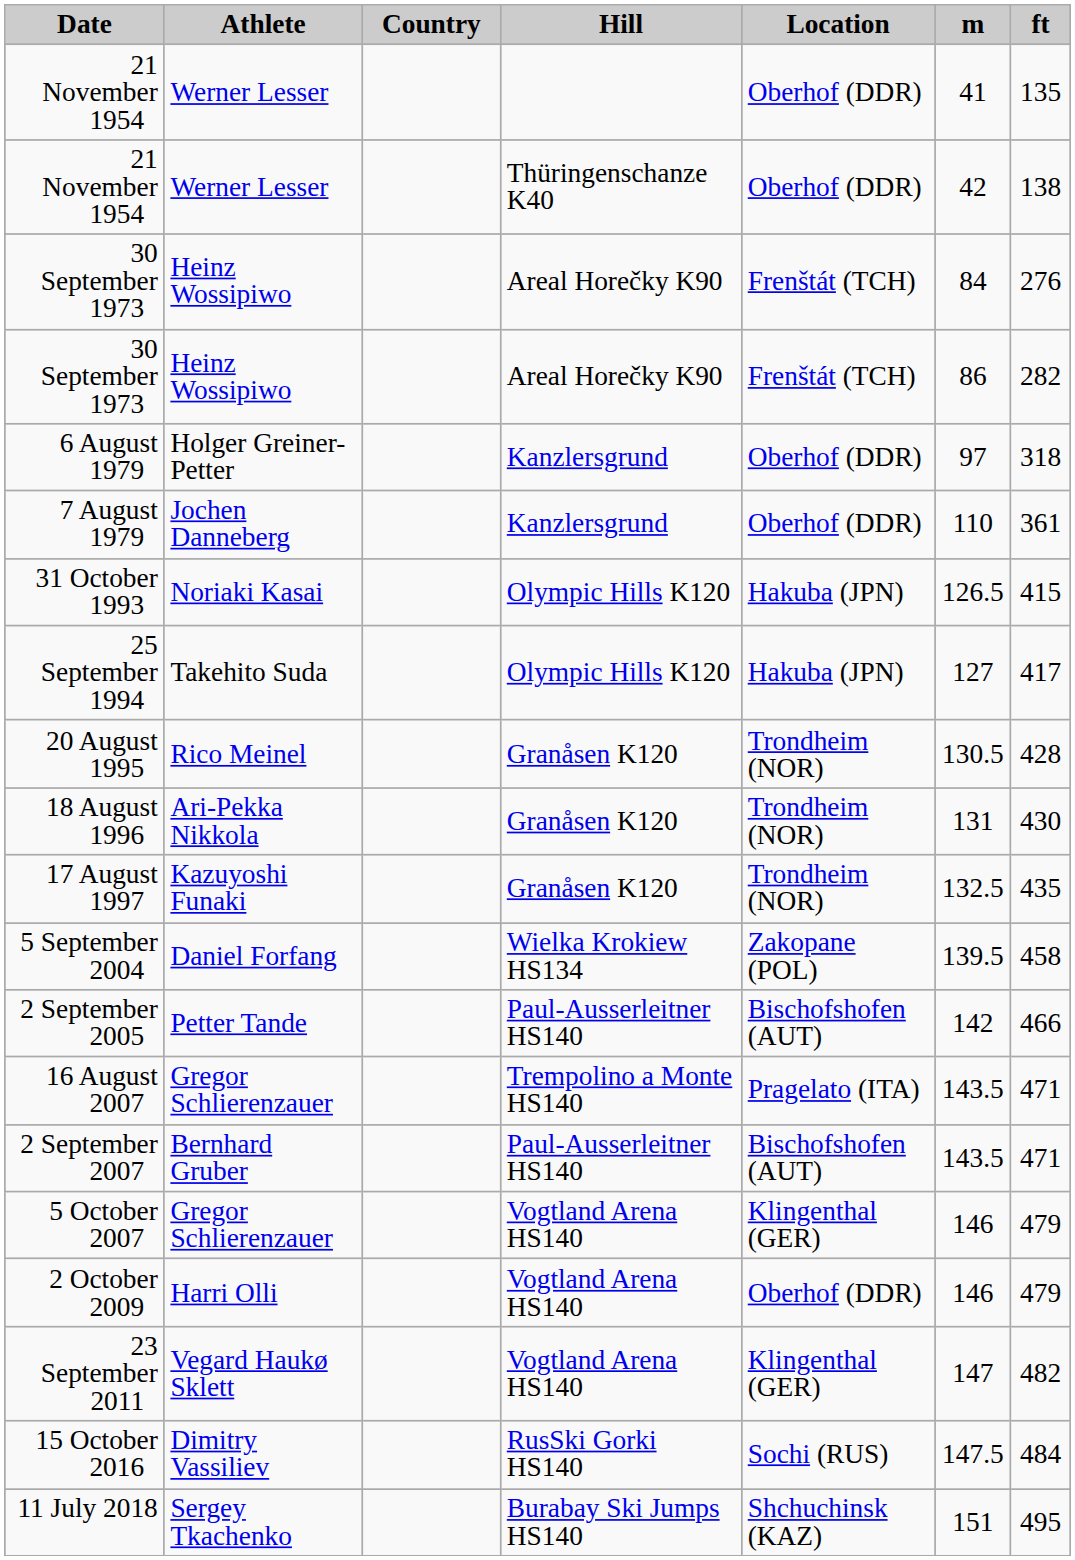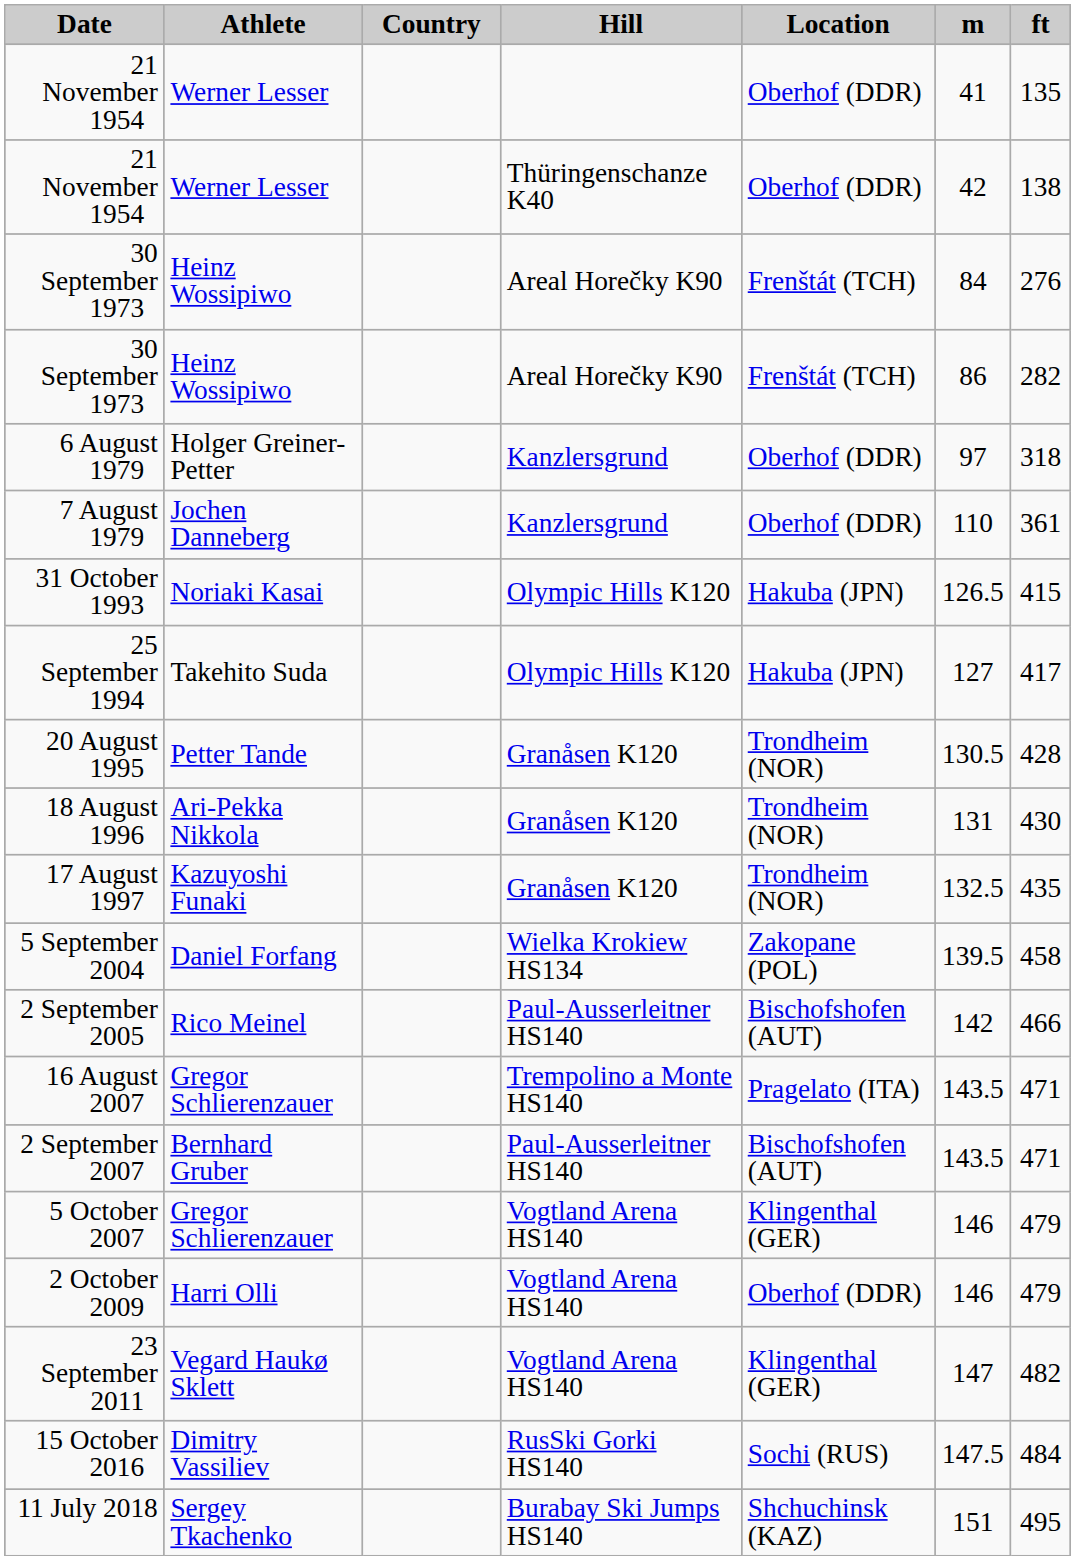 <table class="wikitable sortable" style="text-align:left; line-height:16px; width:100%;; border-collapse:collapse;">
 <tr>
 <th style="background-color: #ccc;" width="178">Date</th>
 <th style="background-color: #ccc;" width="180">Athlete</th>
 <th style="background-color: #ccc;" width="157">Country</th>
 <th style="background-color: #ccc;" width="220">Hill</th>
 <th style="background-color: #ccc;" width="176">Location</th>
 <th style="background-color: #ccc;" width="44">m</th>
 <th style="background-color: #ccc;" width="44">ft</th>
 </tr>
 <tr>
 <td align=right>21 November 1954  </td>
 <td><a href='#'>Werner Lesser</a></td>
 <td></td>
 <td></td>
 <td><a href='#'>Oberhof</a> (DDR)</td>
 <td align=center>41</td>
 <td align=center>135</td>
 </tr>
 <tr>
 <td align=right>21 November 1954  </td>
 <td><a href='#'>Werner Lesser</a></td>
 <td></td>
 <td>Thüringenschanze K40</td>
 <td><a href='#'>Oberhof</a> (DDR)</td>
 <td align=center>42</td>
 <td align=center>138</td>
 </tr>
 <tr>
 <td align=right>30 September 1973  </td>
 <td><a href='#'>Heinz Wossipiwo</a></td>
 <td></td>
 <td>Areal Horečky K90</td>
 <td><a href='#'>Frenštát</a> (TCH)</td>
 <td align=center>84</td>
 <td align=center>276</td>
 </tr>
 <tr>
 <td align=right>30 September 1973  </td>
 <td><a href='#'>Heinz Wossipiwo</a></td>
 <td></td>
 <td>Areal Horečky K90</td>
 <td><a href='#'>Frenštát</a> (TCH)</td>
 <td align=center>86</td>
 <td align=center>282</td>
 </tr>
 <tr>
 <td align=right>6 August 1979  </td>
 <td>Holger Greiner-Petter</td>
 <td></td>
 <td><a href='#'>Kanzlersgrund</a></td>
 <td><a href='#'>Oberhof</a> (DDR)</td>
 <td align=center>97</td>
 <td align=center>318</td>
 </tr>
 <tr>
 <td align=right>7 August 1979  </td>
 <td><a href='#'>Jochen Danneberg</a></td>
 <td></td>
 <td><a href='#'>Kanzlersgrund</a></td>
 <td><a href='#'>Oberhof</a> (DDR)</td>
 <td align=center>110</td>
 <td align=center>361</td>
 </tr>
 <tr>
 <td align=right>31 October 1993  </td>
 <td><a href='#'>Noriaki Kasai</a></td>
 <td></td>
 <td><a href='#'>Olympic Hills</a> K120</td>
 <td><a href='#'>Hakuba</a> (JPN)</td>
 <td align=center>126.5</td>
 <td align=center>415</td>
 </tr>
 <tr>
 <td align=right>25 September 1994  </td>
 <td>Takehito Suda</td>
 <td></td>
 <td><a href='#'>Olympic Hills</a> K120</td>
 <td><a href='#'>Hakuba</a> (JPN)</td>
 <td align=center>127</td>
 <td align=center>417</td>
 </tr>
 <tr>
 <td align=right>20 August 1995  </td>
-<td><a href='#'>Rico Meinel</a></td>
+<td><a href='#'>Petter Tande</a></td>
 <td></td>
 <td><a href='#'>Granåsen</a> K120</td>
 <td><a href='#'>Trondheim</a> (NOR)</td>
 <td align=center>130.5</td>
 <td align=center>428</td>
 </tr>
 <tr>
 <td align=right>18 August 1996  </td>
 <td><a href='#'>Ari-Pekka Nikkola</a></td>
 <td></td>
 <td><a href='#'>Granåsen</a> K120</td>
 <td><a href='#'>Trondheim</a> (NOR)</td>
 <td align=center>131</td>
 <td align=center>430</td>
 </tr>
 <tr>
 <td align=right>17 August 1997  </td>
 <td><a href='#'>Kazuyoshi Funaki</a></td>
 <td></td>
 <td><a href='#'>Granåsen</a> K120</td>
 <td><a href='#'>Trondheim</a> (NOR)</td>
 <td align=center>132.5</td>
 <td align=center>435</td>
 </tr>
 <tr>
 <td align=right>5 September 2004  </td>
 <td><a href='#'>Daniel Forfang</a></td>
 <td></td>
 <td><a href='#'>Wielka Krokiew</a> HS134</td>
 <td><a href='#'>Zakopane</a> (POL)</td>
 <td align=center>139.5</td>
 <td align=center>458</td>
 </tr>
 <tr>
 <td align=right>2 September 2005  </td>
-<td><a href='#'>Petter Tande</a></td>
+<td><a href='#'>Rico Meinel</a></td>
 <td></td>
 <td><a href='#'>Paul-Ausserleitner</a> HS140</td>
 <td><a href='#'>Bischofshofen</a> (AUT)</td>
 <td align=center>142</td>
 <td align=center>466</td>
 </tr>
 <tr>
 <td align=right>16 August 2007  </td>
 <td><a href='#'>Gregor Schlierenzauer</a></td>
 <td></td>
 <td><a href='#'>Trempolino a Monte</a> HS140</td>
 <td><a href='#'>Pragelato</a> (ITA)</td>
 <td align=center>143.5</td>
 <td align=center>471</td>
 </tr>
 <tr>
 <td align=right>2 September 2007  </td>
 <td><a href='#'>Bernhard Gruber</a></td>
 <td></td>
 <td><a href='#'>Paul-Ausserleitner</a> HS140</td>
 <td><a href='#'>Bischofshofen</a> (AUT)</td>
 <td align=center>143.5</td>
 <td align=center>471</td>
 </tr>
 <tr>
 <td align=right>5 October 2007  </td>
 <td><a href='#'>Gregor Schlierenzauer</a></td>
 <td></td>
 <td><a href='#'>Vogtland Arena</a> HS140</td>
 <td><a href='#'>Klingenthal</a> (GER)</td>
 <td align=center>146</td>
 <td align=center>479</td>
 </tr>
 <tr>
 <td align=right>2 October 2009  </td>
 <td><a href='#'>Harri Olli</a></td>
 <td></td>
 <td><a href='#'>Vogtland Arena</a> HS140</td>
 <td><a href='#'>Oberhof</a> (DDR)</td>
 <td align=center>146</td>
 <td align=center>479</td>
 </tr>
 <tr>
 <td align=right>23 September 2011  </td>
 <td><a href='#'>Vegard Haukø Sklett</a></td>
 <td></td>
 <td><a href='#'>Vogtland Arena</a> HS140</td>
 <td><a href='#'>Klingenthal</a> (GER)</td>
 <td align=center>147</td>
 <td align=center>482</td>
 </tr>
 <tr>
 <td align=right>15 October 2016  </td>
 <td><a href='#'>Dimitry Vassiliev</a></td>
 <td></td>
 <td><a href='#'>RusSki Gorki</a> HS140</td>
 <td><a href='#'>Sochi</a> (RUS)</td>
 <td align=center>147.5</td>
 <td align=center>484</td>
 </tr>
 <tr>
 <td align=right>11 July 2018  </td>
 <td><a href='#'>Sergey Tkachenko</a></td>
 <td></td>
 <td><a href='#'>Burabay Ski Jumps</a> HS140</td>
 <td><a href='#'>Shchuchinsk</a> (KAZ)</td>
 <td align=center>151</td>
 <td align=center>495</td>
 </tr>
 </table>
